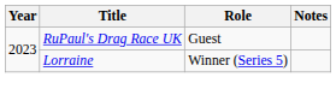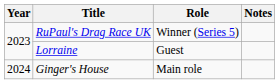 <table class="wikitable">
 <tr>
 <th>Year</th>
 <th>Title</th>
 <th>Role</th>
 <th>Notes</th>
 </tr>
 <tr>
 <td rowspan="2">2023</td>
 <td><em><a href='#'>RuPaul's Drag Race UK</a></em></td>
+<td>Winner (<a href='#'>Series 5</a>)</td>
+<td></td>
+</tr>
+<tr>
+<td><em><a href='#'>Lorraine</a></em></td>
 <td>Guest</td>
 <td></td>
 </tr>
 <tr>
-<td><em><a href='#'>Lorraine</a></em></td>
-<td>Winner (<a href='#'>Series 5</a>)</td>
+<td>2024</td>
+<td><em>Ginger's House</em></td>
+<td>Main role</td>
 <td></td>
 </tr>
 </table>
